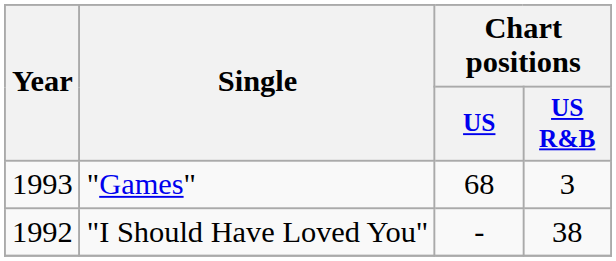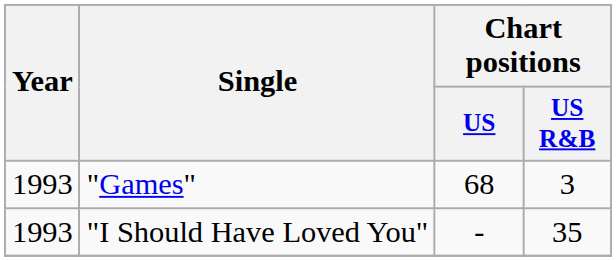 <table class="wikitable" style="text-align:center;">
 <tr>
 <th rowspan="2">Year</th>
 <th rowspan="2">Single</th>
 <th colspan="2">Chart positions</th>
 </tr>
 <tr style="font-size:smaller;">
 <th width="40"><a href='#'>US</a></th>
 <th width="40"><a href='#'>US<br>R&B</a></th>
 </tr>
 <tr>
 <td rowspan="1">1993</td>
 <td align="left">"<a href='#'>Games</a>"</td>
 <td>68</td>
 <td>3</td>
 </tr>
 <tr>
-<td rowspan="1">1992</td>
+<td rowspan="1">1993</td>
 <td align="left">"I Should Have Loved You"</td>
 <td>-</td>
-<td>38</td>
+<td>35</td>
 </tr>
 <tr>
 </tr>
 </table>
